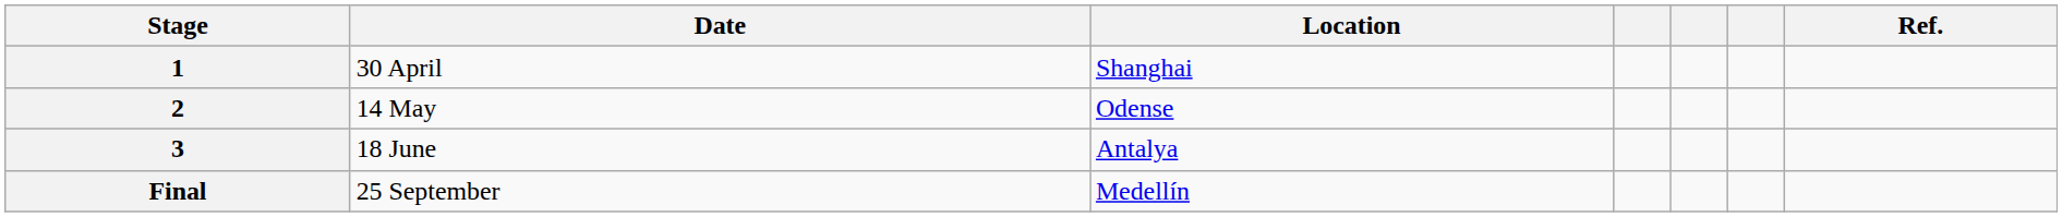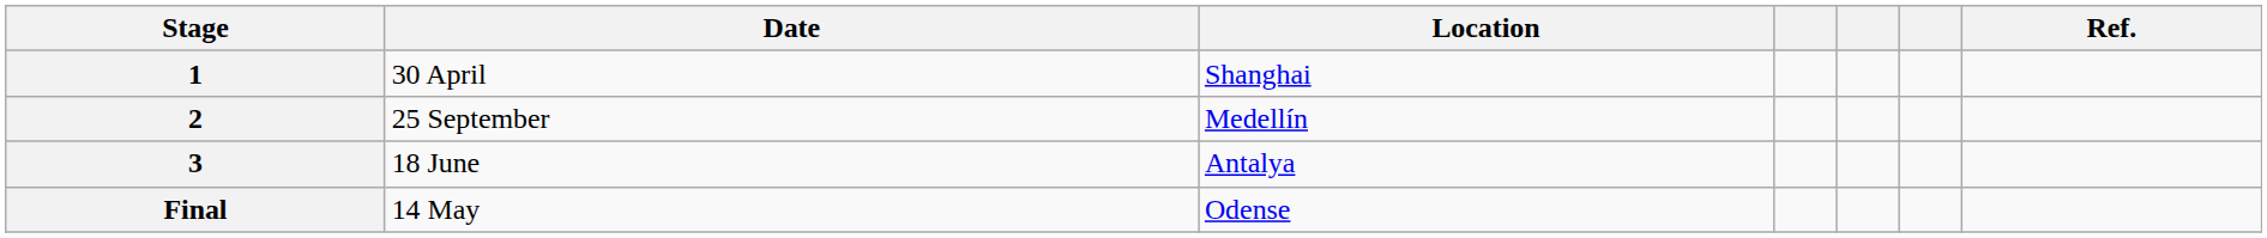 <table class="wikitable" style="width:100%">
 <tr>
 <th>Stage</th>
 <th>Date</th>
 <th>Location</th>
 <th></th>
 <th></th>
 <th></th>
 <th>Ref.</th>
 </tr>
 <tr>
 <th>1</th>
 <td>30 April</td>
 <td> <a href='#'>Shanghai</a></td>
 <td></td>
 <td></td>
 <td></td>
 <td></td>
 </tr>
 <tr>
 <th>2</th>
-<td>14 May</td>
-<td> <a href='#'>Odense</a></td>
+<td>25 September</td>
+<td> <a href='#'>Medellín</a></td>
 <td></td>
 <td></td>
 <td></td>
 <td></td>
 </tr>
 <tr>
 <th>3</th>
 <td>18 June</td>
 <td> <a href='#'>Antalya</a></td>
 <td></td>
 <td></td>
 <td></td>
 <td></td>
 </tr>
 <tr>
 <th>Final</th>
-<td>25 September</td>
-<td> <a href='#'>Medellín</a></td>
+<td>14 May</td>
+<td> <a href='#'>Odense</a></td>
 <td></td>
 <td></td>
 <td></td>
 </tr>
 </table>
